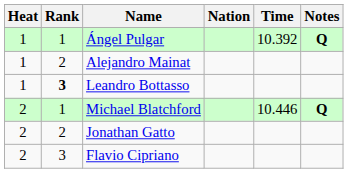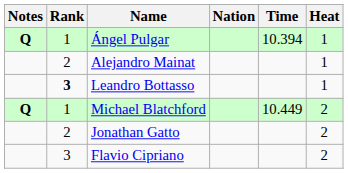 <table class="wikitable sortable" style="text-align:center">
 <tr>
-<th>Heat</th>
+<th>Notes</th>
 <th>Rank</th>
 <th>Name</th>
 <th>Nation</th>
 <th>Time</th>
-<th>Notes</th>
+<th>Heat</th>
 </tr>
 <tr bgcolor=ccffcc>
-<td>1</td>
+<td><strong>Q</strong></td>
 <td>1</td>
 <td align=left><a href='#'>Ángel Pulgar</a></td>
 <td align=left></td>
-<td>10.392</td>
-<td><strong>Q</strong></td>
+<td>10.394</td>
+<td>1</td>
 </tr>
 <tr>
-<td>1</td>
+<td></td>
 <td>2</td>
 <td align=left><a href='#'>Alejandro Mainat</a></td>
 <td align=left></td>
 <td></td>
-<td></td>
+<td>1</td>
 </tr>
 <tr>
-<td>1</td>
+<td></td>
 <td><strong>3</strong></td>
 <td align=left><a href='#'>Leandro Bottasso</a></td>
 <td align=left></td>
 <td></td>
-<td></td>
+<td>1</td>
 </tr>
 <tr bgcolor=ccffcc>
-<td>2</td>
+<td><strong>Q</strong></td>
 <td>1</td>
 <td align=left><a href='#'>Michael Blatchford</a></td>
 <td align=left></td>
-<td>10.446</td>
-<td><strong>Q</strong></td>
+<td>10.449</td>
+<td>2</td>
 </tr>
 <tr>
-<td>2</td>
+<td></td>
 <td>2</td>
 <td align=left><a href='#'>Jonathan Gatto</a></td>
 <td align=left></td>
 <td></td>
-<td></td>
+<td>2</td>
 </tr>
 <tr>
-<td>2</td>
+<td></td>
 <td>3</td>
 <td align=left><a href='#'>Flavio Cipriano</a></td>
 <td align=left></td>
 <td></td>
-<td></td>
+<td>2</td>
 </tr>
 </table>
